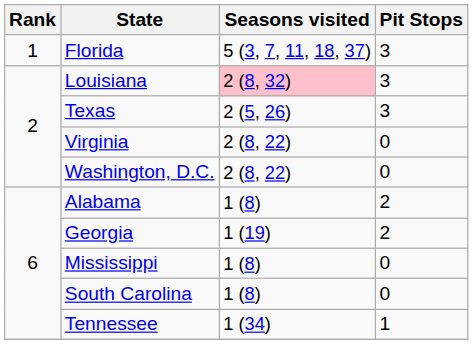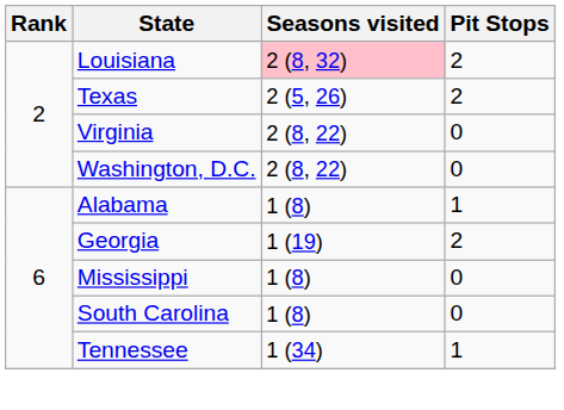 <table class="wikitable">
 <tr>
 <th>Rank</th>
 <th>State</th>
 <th>Seasons visited</th>
 <th>Pit Stops</th>
 </tr>
 <tr>
-<td style="text-align:center;">1</td>
-<td><a href='#'>Florida</a></td>
-<td style="font-size:95%">5 (<a href='#'>3</a>, <a href='#'>7</a>, <a href='#'>11</a>, <a href='#'>18</a>, <a href='#'>37</a>)</td>
-<td>3</td>
-</tr>
-<tr>
 <td rowspan="4" style="text-align:center;">2</td>
 <td><a href='#'>Louisiana</a></td>
 <td style="background: pink; font-size:95%">2 (<a href='#'>8</a>, <a href='#'>32</a>)</td>
-<td>3</td>
+<td>2</td>
 </tr>
 <tr>
 <td><a href='#'>Texas</a></td>
 <td style="font-size:95%">2 (<a href='#'>5</a>, <a href='#'>26</a>)</td>
-<td>3</td>
+<td>2</td>
 </tr>
 <tr>
 <td><a href='#'>Virginia</a></td>
 <td style="font-size:95%">2 (<a href='#'>8</a>, <a href='#'>22</a>)</td>
 <td>0</td>
 </tr>
 <tr>
 <td><a href='#'>Washington, D.C.</a></td>
 <td style="font-size:95%">2 (<a href='#'>8</a>, <a href='#'>22</a>)</td>
 <td>0</td>
 </tr>
 <tr>
 <td rowspan="5" style="text-align:center;">6</td>
 <td><a href='#'>Alabama</a></td>
 <td style="font-size:95%">1 (<a href='#'>8</a>)</td>
-<td>2</td>
+<td>1</td>
 </tr>
 <tr>
 <td><a href='#'>Georgia</a></td>
 <td style="font-size:95%">1 (<a href='#'>19</a>)</td>
 <td>2</td>
 </tr>
 <tr>
 <td><a href='#'>Mississippi</a></td>
 <td style="font-size:95%">1 (<a href='#'>8</a>)</td>
 <td>0</td>
 </tr>
 <tr>
 <td><a href='#'>South Carolina</a></td>
 <td style="font-size:95%">1 (<a href='#'>8</a>)</td>
 <td>0</td>
 </tr>
 <tr>
 <td><a href='#'>Tennessee</a></td>
 <td style="font-size:95%">1 (<a href='#'>34</a>)</td>
 <td>1</td>
 </tr>
 <tr>
 </tr>
 </table>
